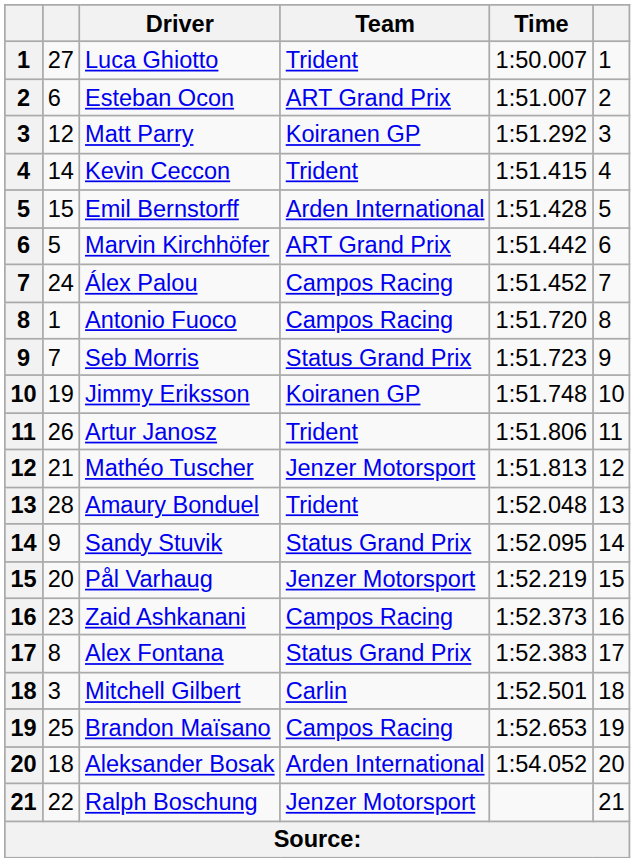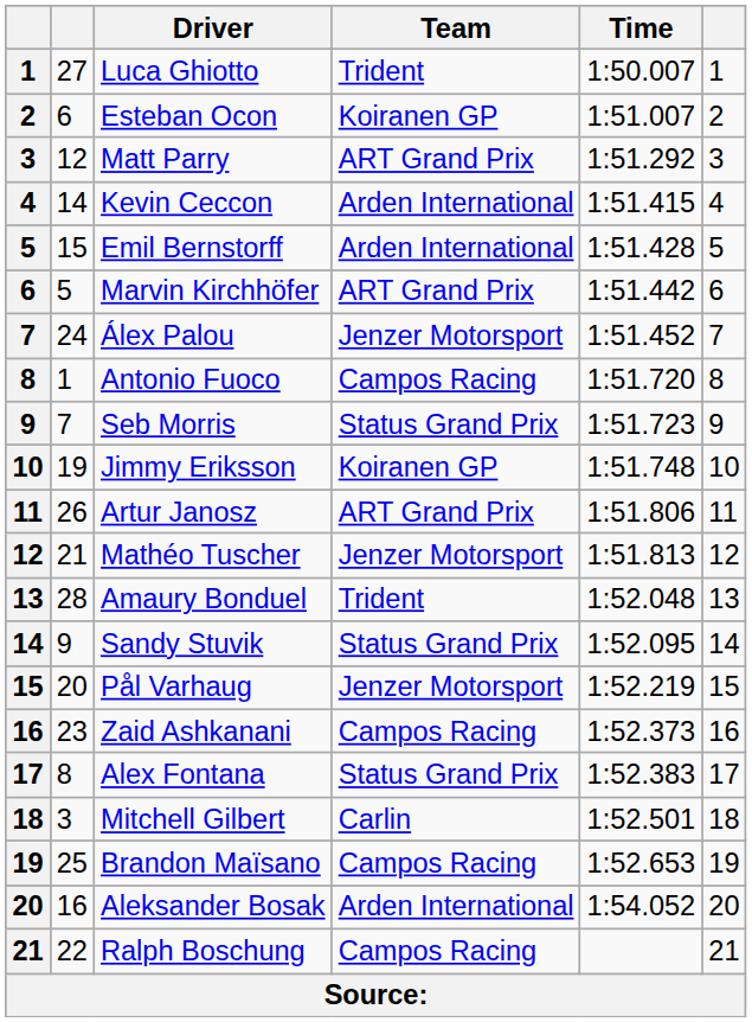 <table class="wikitable" style="font-size:85%">
 <tr>
 <th></th>
 <th></th>
 <th>Driver</th>
 <th>Team</th>
 <th>Time</th>
 <th></th>
 </tr>
 <tr>
 <th>1</th>
 <td>27</td>
 <td> <a href='#'>Luca Ghiotto</a></td>
 <td><a href='#'>Trident</a></td>
 <td>1:50.007</td>
 <td>1</td>
 </tr>
 <tr>
 <th>2</th>
 <td>6</td>
 <td> <a href='#'>Esteban Ocon</a></td>
-<td><a href='#'>ART Grand Prix</a></td>
+<td><a href='#'>Koiranen GP</a></td>
 <td>1:51.007</td>
 <td>2</td>
 </tr>
 <tr>
 <th>3</th>
 <td>12</td>
 <td> <a href='#'>Matt Parry</a></td>
-<td><a href='#'>Koiranen GP</a></td>
+<td><a href='#'>ART Grand Prix</a></td>
 <td>1:51.292</td>
 <td>3</td>
 </tr>
 <tr>
 <th>4</th>
 <td>14</td>
 <td> <a href='#'>Kevin Ceccon</a></td>
-<td><a href='#'>Trident</a></td>
+<td><a href='#'>Arden International</a></td>
 <td>1:51.415</td>
 <td>4</td>
 </tr>
 <tr>
 <th>5</th>
 <td>15</td>
 <td> <a href='#'>Emil Bernstorff</a></td>
 <td><a href='#'>Arden International</a></td>
 <td>1:51.428</td>
 <td>5</td>
 </tr>
 <tr>
 <th>6</th>
 <td>5</td>
 <td> <a href='#'>Marvin Kirchhöfer</a></td>
 <td><a href='#'>ART Grand Prix</a></td>
 <td>1:51.442</td>
 <td>6</td>
 </tr>
 <tr>
 <th>7</th>
 <td>24</td>
 <td> <a href='#'>Álex Palou</a></td>
-<td><a href='#'>Campos Racing</a></td>
+<td><a href='#'>Jenzer Motorsport</a></td>
 <td>1:51.452</td>
 <td>7</td>
 </tr>
 <tr>
 <th>8</th>
 <td>1</td>
 <td> <a href='#'>Antonio Fuoco</a></td>
 <td><a href='#'>Campos Racing</a></td>
 <td>1:51.720</td>
 <td>8</td>
 </tr>
 <tr>
 <th>9</th>
 <td>7</td>
 <td> <a href='#'>Seb Morris</a></td>
 <td><a href='#'>Status Grand Prix</a></td>
 <td>1:51.723</td>
 <td>9</td>
 </tr>
 <tr>
 <th>10</th>
 <td>19</td>
 <td> <a href='#'>Jimmy Eriksson</a></td>
 <td><a href='#'>Koiranen GP</a></td>
 <td>1:51.748</td>
 <td>10</td>
 </tr>
 <tr>
 <th>11</th>
 <td>26</td>
 <td> <a href='#'>Artur Janosz</a></td>
-<td><a href='#'>Trident</a></td>
+<td><a href='#'>ART Grand Prix</a></td>
 <td>1:51.806</td>
 <td>11</td>
 </tr>
 <tr>
 <th>12</th>
 <td>21</td>
 <td> <a href='#'>Mathéo Tuscher</a></td>
 <td><a href='#'>Jenzer Motorsport</a></td>
 <td>1:51.813</td>
 <td>12</td>
 </tr>
 <tr>
 <th>13</th>
 <td>28</td>
 <td> <a href='#'>Amaury Bonduel</a></td>
 <td><a href='#'>Trident</a></td>
 <td>1:52.048</td>
 <td>13</td>
 </tr>
 <tr>
 <th>14</th>
 <td>9</td>
 <td> <a href='#'>Sandy Stuvik</a></td>
 <td><a href='#'>Status Grand Prix</a></td>
 <td>1:52.095</td>
 <td>14</td>
 </tr>
 <tr>
 <th>15</th>
 <td>20</td>
 <td> <a href='#'>Pål Varhaug</a></td>
 <td><a href='#'>Jenzer Motorsport</a></td>
 <td>1:52.219</td>
 <td>15</td>
 </tr>
 <tr>
 <th>16</th>
 <td>23</td>
 <td> <a href='#'>Zaid Ashkanani</a></td>
 <td><a href='#'>Campos Racing</a></td>
 <td>1:52.373</td>
 <td>16</td>
 </tr>
 <tr>
 <th>17</th>
 <td>8</td>
 <td> <a href='#'>Alex Fontana</a></td>
 <td><a href='#'>Status Grand Prix</a></td>
 <td>1:52.383</td>
 <td>17</td>
 </tr>
 <tr>
 <th>18</th>
 <td>3</td>
 <td> <a href='#'>Mitchell Gilbert</a></td>
 <td><a href='#'>Carlin</a></td>
 <td>1:52.501</td>
 <td>18</td>
 </tr>
 <tr>
 <th>19</th>
 <td>25</td>
 <td> <a href='#'>Brandon Maïsano</a></td>
 <td><a href='#'>Campos Racing</a></td>
 <td>1:52.653</td>
 <td>19</td>
 </tr>
 <tr>
 <th>20</th>
-<td>18</td>
+<td>16</td>
 <td> <a href='#'>Aleksander Bosak</a></td>
 <td><a href='#'>Arden International</a></td>
 <td>1:54.052</td>
 <td>20</td>
 </tr>
 <tr>
 <th>21</th>
 <td>22</td>
 <td> <a href='#'>Ralph Boschung</a></td>
-<td><a href='#'>Jenzer Motorsport</a></td>
+<td><a href='#'>Campos Racing</a></td>
 <td></td>
 <td>21</td>
 </tr>
 <tr>
 <th colspan="8">Source:</th>
 </tr>
 </table>
